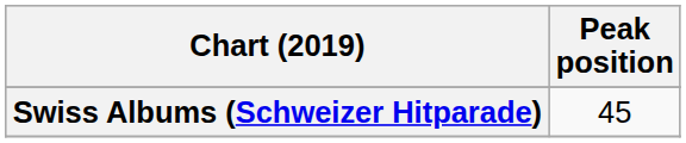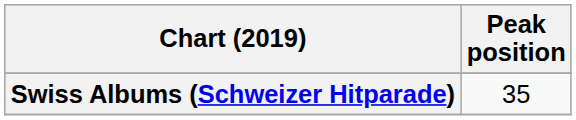 <table class="wikitable sortable plainrowheaders" style="text-align:center;">
 <tr>
 <th>Chart (2019)</th>
 <th>Peak<br>position</th>
 </tr>
 <tr>
 </tr>
 <tr>
 </tr>
 <tr>
 <th scope="row">Swiss Albums (<a href='#'>Schweizer Hitparade</a>)</th>
-<td align="center">45</td>
+<td align="center">35</td>
 </tr>
 <tr>
 </tr>
 <tr>
 </tr>
 </table>
